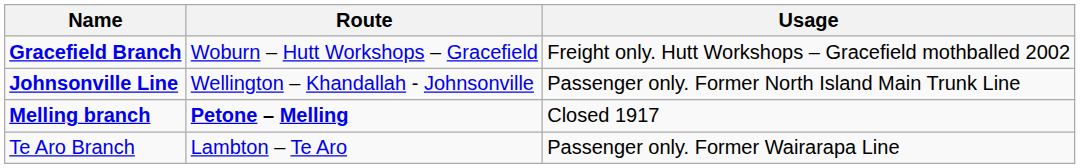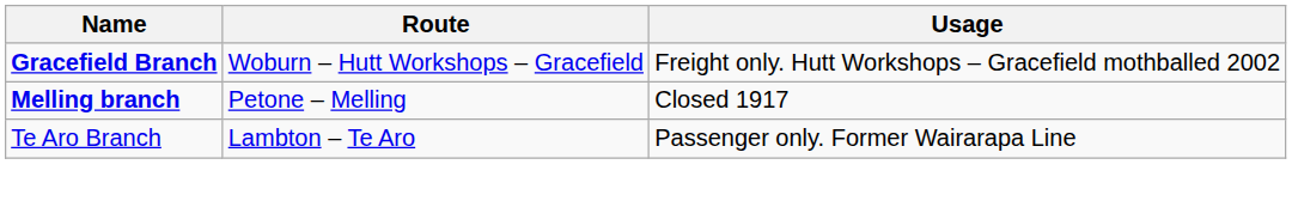 <table class="wikitable">
 <tr>
 <th>Name</th>
 <th>Route</th>
 <th>Usage</th>
 </tr>
 <tr>
 <td><strong><a href='#'>Gracefield Branch</a></strong></td>
 <td><a href='#'>Woburn</a> – <a href='#'>Hutt Workshops</a> – <a href='#'>Gracefield</a></td>
 <td>Freight only. Hutt Workshops – Gracefield mothballed 2002</td>
 </tr>
 <tr>
-<td><strong><a href='#'>Johnsonville Line</a></strong></td>
-<td><a href='#'>Wellington</a> – <a href='#'>Khandallah</a> - <a href='#'>Johnsonville</a></td>
-<td>Passenger only. Former North Island Main Trunk Line</td>
-</tr>
-<tr>
 <td><strong><a href='#'>Melling branch</a></strong></td>
-<td><strong><a href='#'>Petone</a> – <a href='#'>Melling</a></strong></td>
+<td><a href='#'>Petone</a> – <a href='#'>Melling</a></td>
 <td>Closed 1917</td>
 </tr>
 <tr>
 <td><a href='#'>Te Aro Branch</a></td>
 <td><a href='#'>Lambton</a> – <a href='#'>Te Aro</a></td>
 <td>Passenger only. Former Wairarapa Line</td>
 </tr>
 </table>
